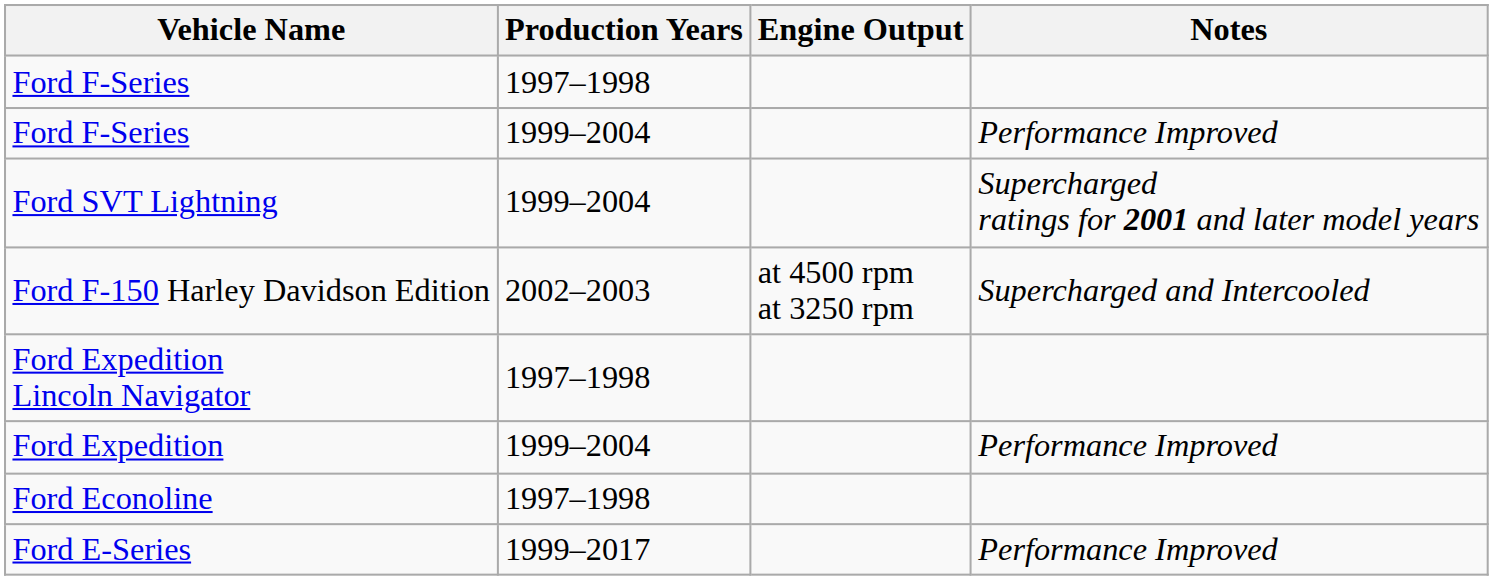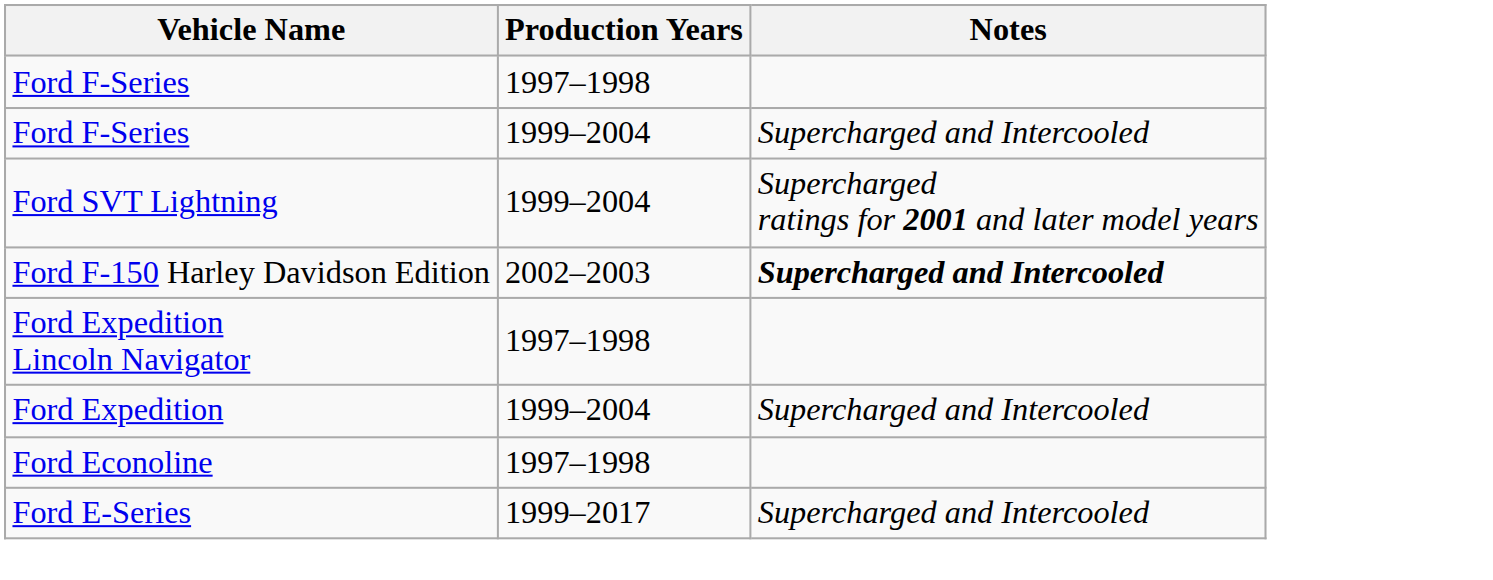 <table class="wikitable">
 <tr>
 <th>Vehicle Name</th>
 <th>Production Years</th>
-<th>Engine Output</th>
 <th>Notes</th>
 </tr>
 <tr>
 <td><a href='#'>Ford F-Series</a></td>
 <td>1997–1998</td>
-<td> <br> </td>
 <td></td>
 </tr>
 <tr>
 <td><a href='#'>Ford F-Series</a></td>
 <td>1999–2004</td>
-<td> <br> </td>
-<td><em>Performance Improved</em></td>
+<td><em>Supercharged and Intercooled</em></td>
 </tr>
 <tr>
 <td><a href='#'>Ford SVT Lightning</a></td>
 <td>1999–2004</td>
-<td> <br></td>
 <td><em>Supercharged</em> <br><em>ratings for <strong>2001</strong> and later model years</em></td>
 </tr>
 <tr>
 <td><a href='#'>Ford F-150</a> Harley Davidson Edition</td>
 <td>2002–2003</td>
-<td> at 4500 rpm <br>  at 3250 rpm</td>
-<td><em>Supercharged and Intercooled</em></td>
+<td><strong><em>Supercharged and Intercooled</em></strong></td>
 </tr>
 <tr>
 <td><a href='#'>Ford Expedition</a><br> <a href='#'>Lincoln Navigator</a></td>
 <td>1997–1998</td>
-<td> <br> </td>
 <td></td>
 </tr>
 <tr>
 <td><a href='#'>Ford Expedition</a></td>
 <td>1999–2004</td>
-<td> <br> </td>
-<td><em>Performance Improved</em></td>
+<td><em>Supercharged and Intercooled</em></td>
 </tr>
 <tr>
 <td><a href='#'>Ford Econoline</a></td>
 <td>1997–1998</td>
-<td> <br> </td>
 <td></td>
 </tr>
 <tr>
 <td><a href='#'>Ford E-Series</a></td>
 <td>1999–2017</td>
-<td> <br> </td>
-<td><em>Performance Improved</em></td>
+<td><em>Supercharged and Intercooled</em></td>
 </tr>
 </table>
